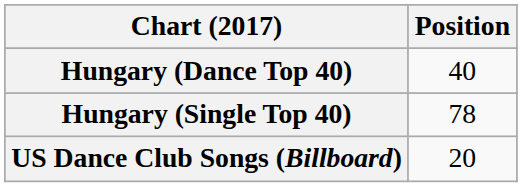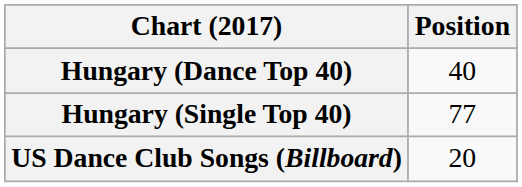 <table class="wikitable sortable plainrowheaders" style="text-align:center">
 <tr>
 <th scope="col">Chart (2017)</th>
 <th scope="col">Position</th>
 </tr>
 <tr>
 <th scope="row">Hungary (Dance Top 40)</th>
 <td>40</td>
 </tr>
 <tr>
 <th scope="row">Hungary (Single Top 40)</th>
-<td>78</td>
+<td>77</td>
 </tr>
 <tr>
 <th scope="row">US Dance Club Songs (<em>Billboard</em>)</th>
 <td>20</td>
 </tr>
 </table>
